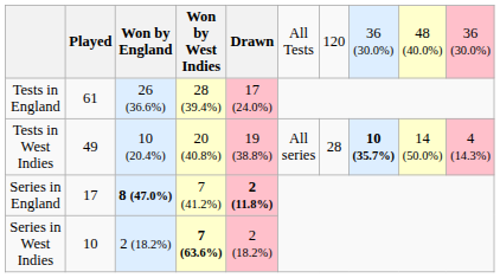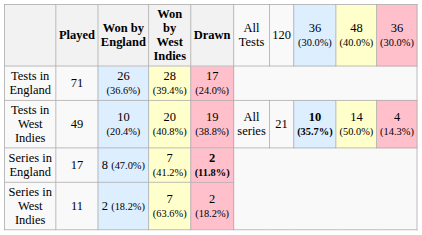 <table class="wikitable"  style="text-align:center; width:60%;">
 <tr>
 <th></th>
 <th>Played</th>
 <th>Won by<br>England</th>
 <th>Won by<br>West Indies</th>
 <th>Drawn<br></th>
 <td>All Tests</td>
 <td>120</td>
 <td style="background:#def;">36 <small> (30.0%)</small></td>
 <td style="background:#ffc;">48 <small> (40.0%)</small></td>
 <td style="background:pink;">36 <small> (30.0%)</small></td>
 </tr>
 <tr>
 <td>Tests in England</td>
-<td>61</td>
+<td>71</td>
 <td style="background:#def;">26 <small> (36.6%)</small></td>
 <td style="background:#ffc;">28 <small> (39.4%)</small></td>
 <td style="background:pink;">17 <small> (24.0%)</small></td>
 </tr>
 <tr>
 <td>Tests in West Indies</td>
 <td>49</td>
 <td style="background:#def;">10 <small> (20.4%)</small></td>
 <td style="background:#ffc;">20 <small> (40.8%)</small></td>
 <td style="background:pink;">19 <small> (38.8%)</small><br></td>
 <td>All series</td>
-<td>28</td>
+<td>21</td>
 <td style="background:#def;"><strong>10 <small> (35.7%)</small></strong></td>
 <td style="background:#ffc;">14 <small> (50.0%)</small></td>
 <td style="background:pink;">4 <small> (14.3%)</small></td>
 </tr>
 <tr>
 <td>Series in England</td>
 <td>17</td>
-<td style="background:#def;"><strong>8 <small> (47.0%)</small></strong></td>
+<td style="background:#def;">8 <small> (47.0%)</small></td>
 <td style="background:#ffc;">7 <small> (41.2%)</small></td>
 <td style="background:pink;"><strong>2 <small> (11.8%)</small></strong></td>
 </tr>
 <tr>
 <td>Series in West Indies</td>
-<td>10</td>
+<td>11</td>
 <td style="background:#def;">2 <small> (18.2%)</small></td>
-<td style="background:#ffc;"><strong>7 <small> (63.6%)</small></strong></td>
+<td style="background:#ffc;">7 <small> (63.6%)</small></td>
 <td style="background:pink;">2 <small> (18.2%)</small></td>
 </tr>
 </table>
